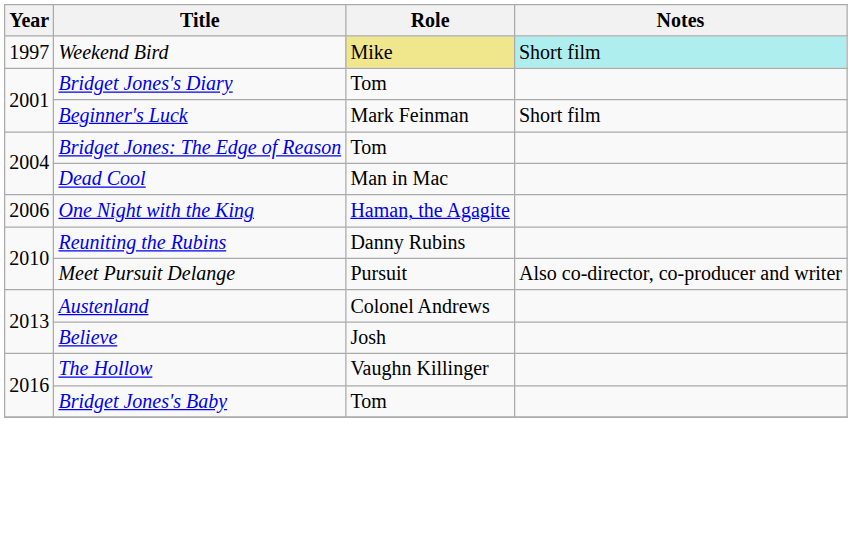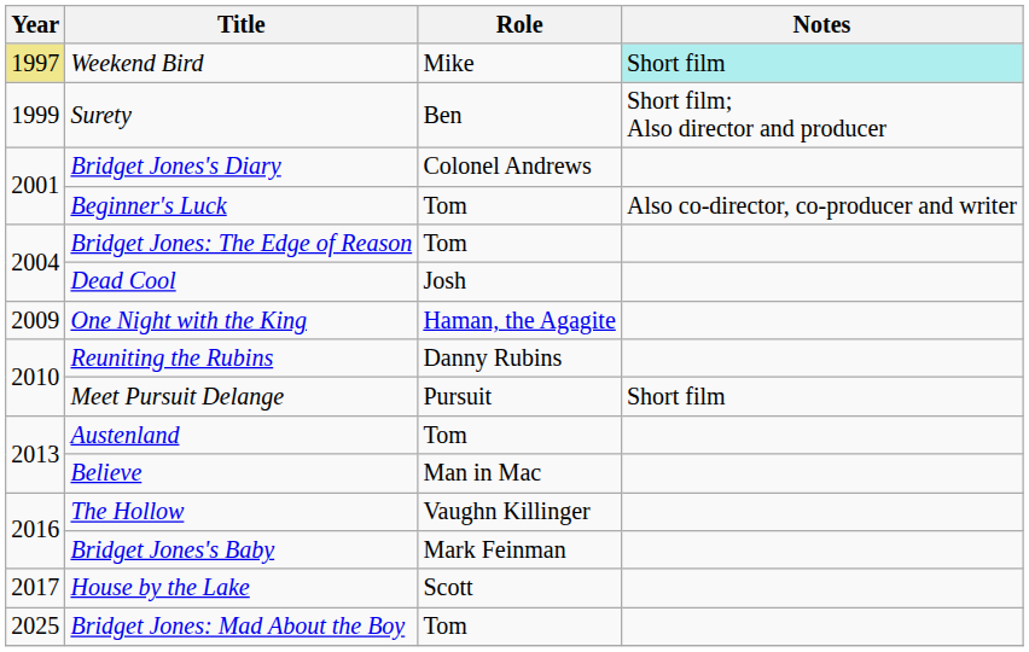 <table class="wikitable sortable">
 <tr>
 <th>Year</th>
 <th>Title</th>
 <th>Role</th>
 <th class="unsortable">Notes</th>
 </tr>
 <tr>
-<td>1997</td>
+<td style="background: khaki;">1997</td>
 <td><em>Weekend Bird</em></td>
-<td style="background: khaki;">Mike</td>
+<td>Mike</td>
 <td style="background: paleturquoise;">Short film</td>
+</tr>
+<tr>
+<td>1999</td>
+<td><em>Surety</em></td>
+<td>Ben</td>
+<td>Short film;<br>Also director and producer</td>
 </tr>
 <tr>
 <td rowspan="2">2001</td>
 <td><em><a href='#'>Bridget Jones's Diary</a></em></td>
-<td>Tom</td>
+<td>Colonel Andrews</td>
 <td></td>
 </tr>
 <tr>
 <td><em><a href='#'>Beginner's Luck</a></em></td>
-<td>Mark Feinman</td>
-<td>Short film</td>
+<td>Tom</td>
+<td>Also co-director, co-producer and writer</td>
 </tr>
 <tr>
 <td rowspan="2">2004</td>
 <td><em><a href='#'>Bridget Jones: The Edge of Reason</a></em></td>
 <td>Tom</td>
 <td></td>
 </tr>
 <tr>
 <td><em><a href='#'>Dead Cool</a></em></td>
-<td>Man in Mac</td>
+<td>Josh</td>
 <td></td>
 </tr>
 <tr>
-<td>2006</td>
+<td>2009</td>
 <td><em><a href='#'>One Night with the King</a></em></td>
 <td><a href='#'>Haman, the Agagite</a></td>
 <td></td>
 </tr>
 <tr>
 <td rowspan="2">2010</td>
 <td><em><a href='#'>Reuniting the Rubins</a></em></td>
 <td>Danny Rubins</td>
 <td></td>
 </tr>
 <tr>
 <td><em>Meet Pursuit Delange</em></td>
 <td>Pursuit</td>
-<td>Also co-director, co-producer and writer</td>
+<td>Short film</td>
 </tr>
 <tr>
 <td rowspan="2">2013</td>
 <td><em><a href='#'>Austenland</a></em></td>
-<td>Colonel Andrews</td>
+<td>Tom</td>
 <td></td>
 </tr>
 <tr>
 <td><em><a href='#'>Believe</a></em></td>
-<td>Josh</td>
+<td>Man in Mac</td>
 <td></td>
 </tr>
 <tr>
 <td rowspan="2">2016</td>
 <td><em><a href='#'>The Hollow</a></em></td>
 <td>Vaughn Killinger</td>
 <td></td>
 </tr>
 <tr>
 <td><em><a href='#'>Bridget Jones's Baby</a></em></td>
+<td>Mark Feinman</td>
+<td></td>
+</tr>
+<tr>
+<td>2017</td>
+<td><em><a href='#'>House by the Lake</a></em></td>
+<td>Scott</td>
+<td></td>
+</tr>
+<tr>
+<td>2025</td>
+<td><em><a href='#'>Bridget Jones: Mad About the Boy</a></em></td>
 <td>Tom</td>
 <td></td>
 </tr>
 <tr>
 </tr>
 </table>
